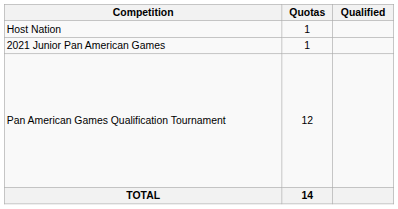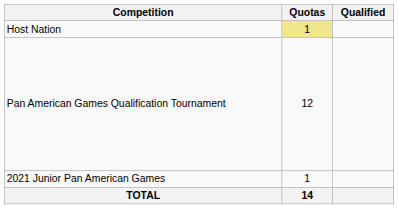 <table class = "wikitable" width=600>
 <tr>
 <th>Competition</th>
 <th>Quotas</th>
 <th>Qualified</th>
 </tr>
 <tr>
 <td>Host Nation</td>
-<td align="center">1</td>
-<td></td>
-</tr>
-<tr>
-<td>2021 Junior Pan American Games</td>
-<td align="center">1</td>
+<td align="center" style="background: khaki;">1</td>
 <td></td>
 </tr>
 <tr>
 <td>Pan American Games Qualification Tournament</td>
 <td align="center">12</td>
 <td><br><br><br><br><br><br><br><br><br><br><br></td>
 </tr>
 <tr>
+<td>2021 Junior Pan American Games</td>
+<td align="center">1</td>
+<td></td>
+</tr>
+<tr>
 <th>TOTAL</th>
 <th>14</th>
 <th></th>
 </tr>
 </table>
